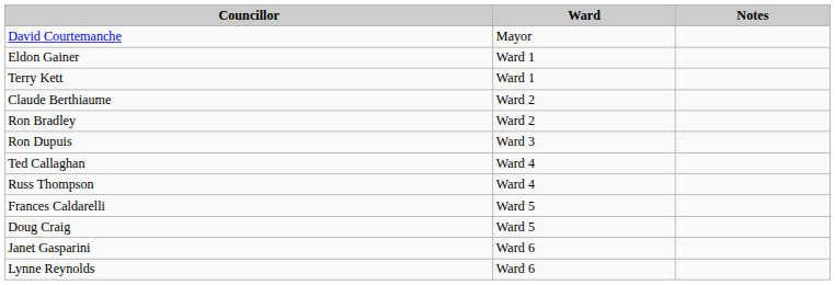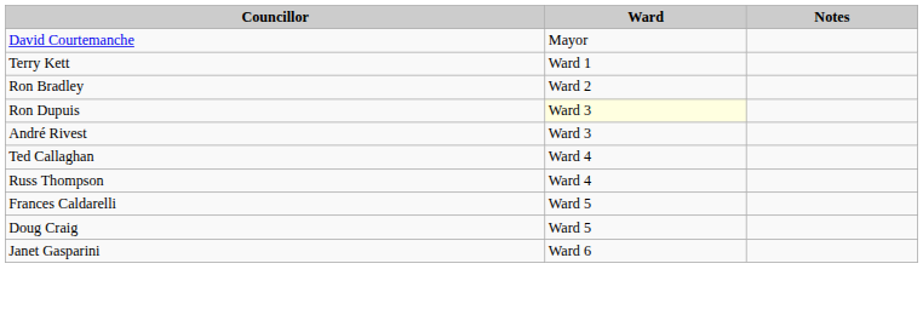 <table class="wikitable" width=50%>
 <tr>
 <th style="background:#cccccc;"><strong>Councillor</strong></th>
 <th style="background:#cccccc;"><strong>Ward</strong></th>
 <th style="background:#cccccc;"><strong>Notes</strong></th>
 </tr>
 <tr>
 <td><a href='#'>David Courtemanche</a></td>
 <td>Mayor</td>
 <td></td>
 </tr>
 <tr>
-<td>Eldon Gainer</td>
-<td>Ward 1</td>
-<td></td>
-</tr>
-<tr>
 <td>Terry Kett</td>
 <td>Ward 1</td>
-<td></td>
-</tr>
-<tr>
-<td>Claude Berthiaume</td>
-<td>Ward 2</td>
 <td></td>
 </tr>
 <tr>
 <td>Ron Bradley</td>
 <td>Ward 2</td>
 <td></td>
 </tr>
 <tr>
 <td>Ron Dupuis</td>
+<td style="background: lightyellow;">Ward 3</td>
+<td></td>
+</tr>
+<tr>
+<td>André Rivest</td>
 <td>Ward 3</td>
 <td></td>
 </tr>
 <tr>
 <td>Ted Callaghan</td>
 <td>Ward 4</td>
 <td></td>
 </tr>
 <tr>
 <td>Russ Thompson</td>
 <td>Ward 4</td>
 <td></td>
 </tr>
 <tr>
 <td>Frances Caldarelli</td>
 <td>Ward 5</td>
 <td></td>
 </tr>
 <tr>
 <td>Doug Craig</td>
 <td>Ward 5</td>
 <td></td>
 </tr>
 <tr>
 <td>Janet Gasparini</td>
 <td>Ward 6</td>
 <td></td>
 </tr>
-<tr>
-<td>Lynne Reynolds</td>
-<td>Ward 6</td>
-<td></td>
-</tr>
 </table>
